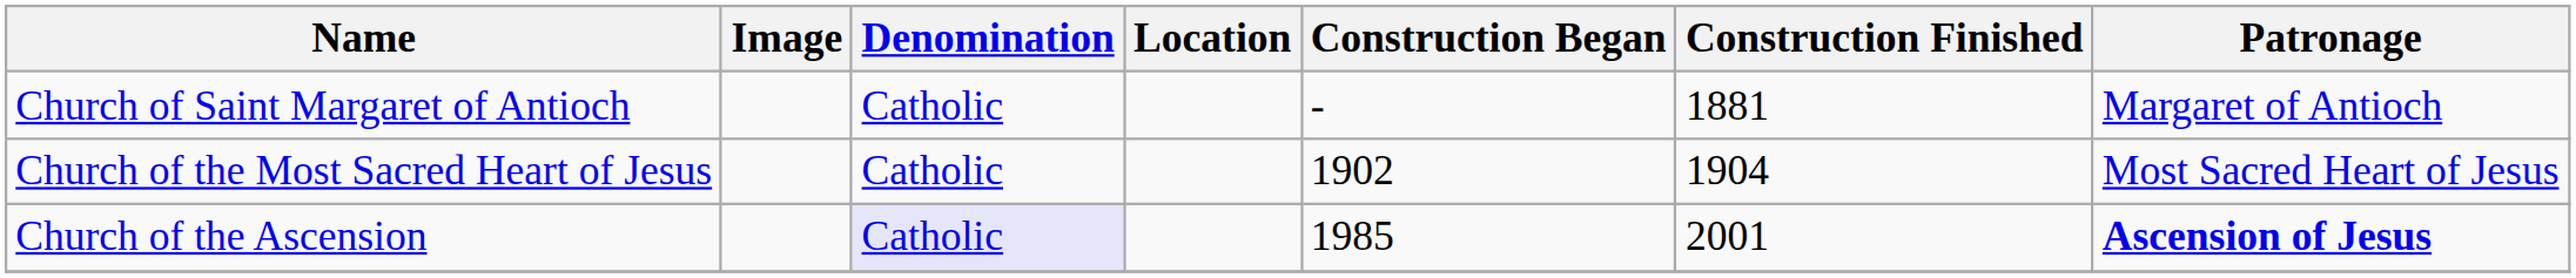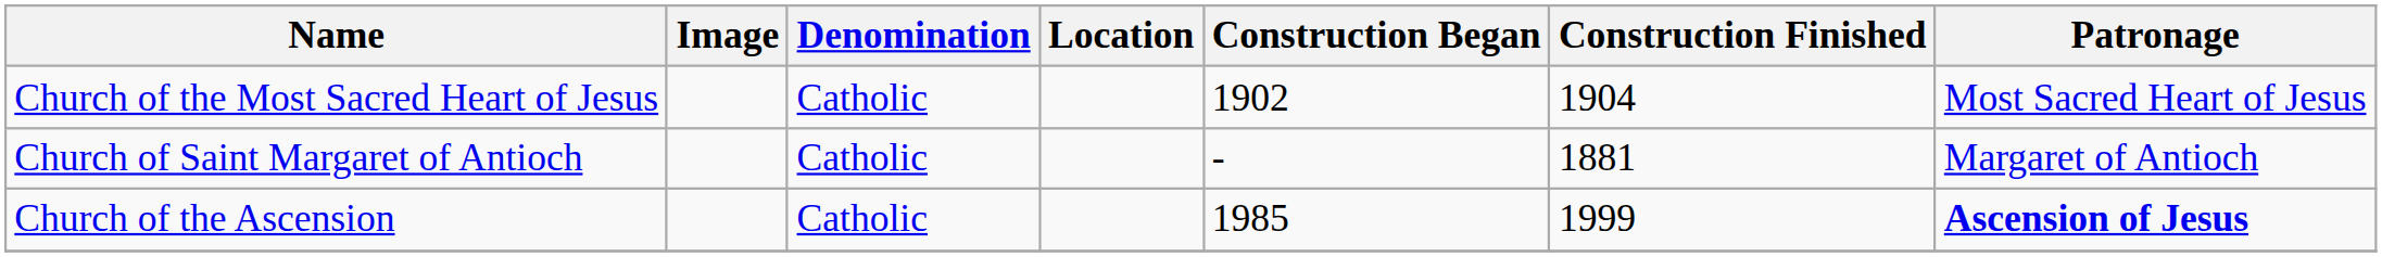 <table class="wikitable sortable">
 <tr>
 <th>Name</th>
 <th class="unsortable" =>Image</th>
 <th><a href='#'>Denomination</a></th>
 <th class="unsortable" =>Location</th>
 <th>Construction Began</th>
 <th>Construction Finished</th>
 <th class="unsortable" =>Patronage</th>
 </tr>
 <tr>
+<td><a href='#'>Church of the Most Sacred Heart of Jesus</a></td>
+<td></td>
+<td><a href='#'>Catholic</a></td>
+<td></td>
+<td>1902</td>
+<td>1904</td>
+<td><a href='#'>Most Sacred Heart of Jesus</a></td>
+</tr>
+<tr>
 <td><a href='#'>Church of Saint Margaret of Antioch</a></td>
 <td></td>
 <td><a href='#'>Catholic</a></td>
 <td></td>
 <td>-</td>
 <td>1881</td>
 <td><a href='#'>Margaret of Antioch</a></td>
 </tr>
 <tr>
-<td><a href='#'>Church of the Most Sacred Heart of Jesus</a></td>
+<td><a href='#'>Church of the Ascension</a></td>
 <td></td>
 <td><a href='#'>Catholic</a></td>
 <td></td>
-<td>1902</td>
-<td>1904</td>
-<td><a href='#'>Most Sacred Heart of Jesus</a></td>
-</tr>
-<tr>
-<td><a href='#'>Church of the Ascension</a></td>
-<td></td>
-<td style="background: lavender;"><a href='#'>Catholic</a></td>
-<td></td>
 <td>1985</td>
-<td>2001</td>
+<td>1999</td>
 <td><strong><a href='#'>Ascension of Jesus</a></strong></td>
 </tr>
 <tr>
 </tr>
 </table>
